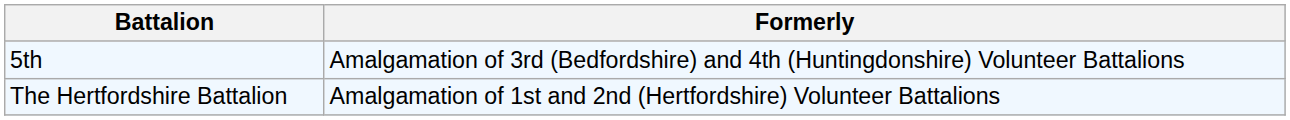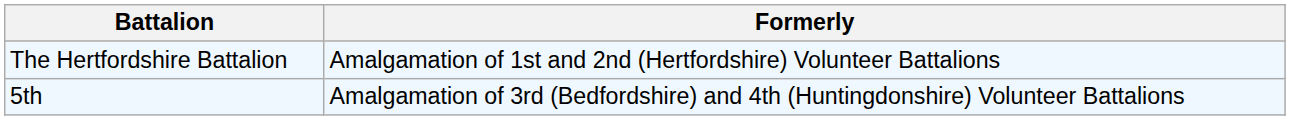 <table class="wikitable" style="width:100%;">
 <tr>
 <th>Battalion</th>
 <th>Formerly</th>
 </tr>
 <tr style="background:#f0f8ff;">
+<td>The Hertfordshire Battalion</td>
+<td>Amalgamation of 1st and 2nd (Hertfordshire) Volunteer Battalions</td>
+</tr>
+<tr style="background:#f0f8ff;">
 <td>5th</td>
 <td>Amalgamation of 3rd (Bedfordshire) and 4th (Huntingdonshire) Volunteer Battalions</td>
 </tr>
-<tr style="background:#f0f8ff;">
-<td>The Hertfordshire Battalion</td>
-<td>Amalgamation of 1st and 2nd (Hertfordshire) Volunteer Battalions</td>
-</tr>
 </table>
